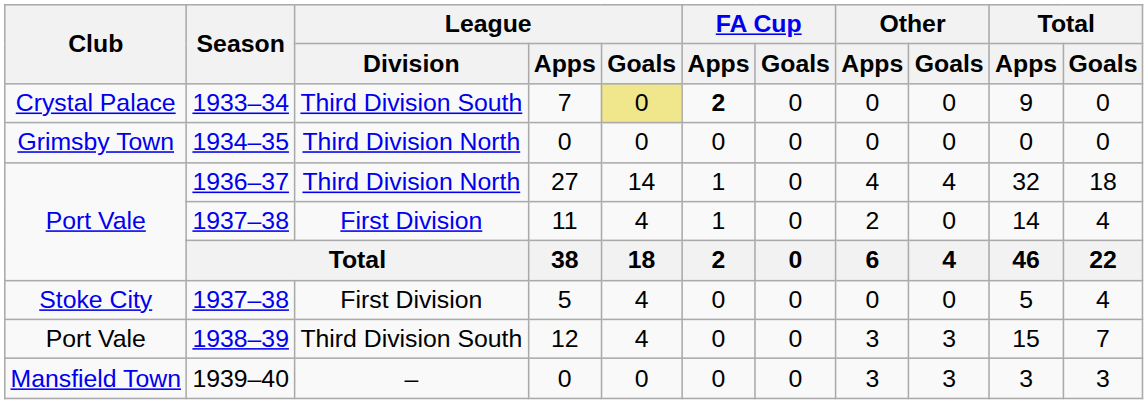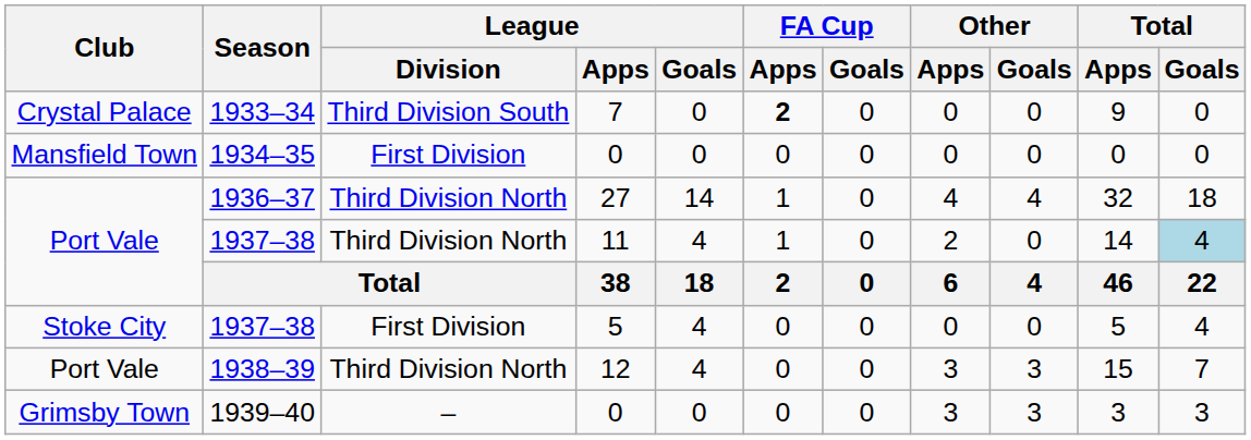 <table class="wikitable" style="text-align:center">
 <tr>
 <th rowspan="2">Club</th>
 <th rowspan="2">Season</th>
 <th colspan="3">League</th>
 <th colspan="2"><a href='#'>FA Cup</a></th>
 <th colspan="2">Other</th>
 <th colspan="2">Total</th>
 </tr>
 <tr>
 <th>Division</th>
 <th>Apps</th>
 <th>Goals</th>
 <th>Apps</th>
 <th>Goals</th>
 <th>Apps</th>
 <th>Goals</th>
 <th>Apps</th>
 <th>Goals</th>
 </tr>
 <tr>
 <td><a href='#'>Crystal Palace</a></td>
 <td><a href='#'>1933–34</a></td>
 <td><a href='#'>Third Division South</a></td>
 <td>7</td>
-<td style="background: khaki;">0</td>
+<td>0</td>
 <td><strong>2</strong></td>
 <td>0</td>
 <td>0</td>
 <td>0</td>
 <td>9</td>
 <td>0</td>
 </tr>
 <tr>
-<td><a href='#'>Grimsby Town</a></td>
+<td><a href='#'>Mansfield Town</a></td>
 <td><a href='#'>1934–35</a></td>
-<td><a href='#'>Third Division North</a></td>
+<td><a href='#'>First Division</a></td>
 <td>0</td>
 <td>0</td>
 <td>0</td>
 <td>0</td>
 <td>0</td>
 <td>0</td>
 <td>0</td>
 <td>0</td>
 </tr>
 <tr>
 <td rowspan="3"><a href='#'>Port Vale</a></td>
 <td><a href='#'>1936–37</a></td>
 <td><a href='#'>Third Division North</a></td>
 <td>27</td>
 <td>14</td>
 <td>1</td>
 <td>0</td>
 <td>4</td>
 <td>4</td>
 <td>32</td>
 <td>18</td>
 </tr>
 <tr>
 <td><a href='#'>1937–38</a></td>
-<td><a href='#'>First Division</a></td>
+<td>Third Division North</td>
 <td>11</td>
 <td>4</td>
 <td>1</td>
 <td>0</td>
 <td>2</td>
 <td>0</td>
 <td>14</td>
-<td>4</td>
+<td style="background: lightblue;">4</td>
 </tr>
 <tr>
 <th colspan="2">Total</th>
 <th>38</th>
 <th>18</th>
 <th>2</th>
 <th>0</th>
 <th>6</th>
 <th>4</th>
 <th>46</th>
 <th>22</th>
 </tr>
 <tr>
 <td><a href='#'>Stoke City</a></td>
 <td><a href='#'>1937–38</a></td>
 <td>First Division</td>
 <td>5</td>
 <td>4</td>
 <td>0</td>
 <td>0</td>
 <td>0</td>
 <td>0</td>
 <td>5</td>
 <td>4</td>
 </tr>
 <tr>
 <td>Port Vale</td>
 <td><a href='#'>1938–39</a></td>
-<td>Third Division South</td>
+<td>Third Division North</td>
 <td>12</td>
 <td>4</td>
 <td>0</td>
 <td>0</td>
 <td>3</td>
 <td>3</td>
 <td>15</td>
 <td>7</td>
 </tr>
 <tr>
-<td><a href='#'>Mansfield Town</a></td>
+<td><a href='#'>Grimsby Town</a></td>
 <td>1939–40</td>
 <td>–</td>
 <td>0</td>
 <td>0</td>
 <td>0</td>
 <td>0</td>
 <td>3</td>
 <td>3</td>
 <td>3</td>
 <td>3</td>
 </tr>
 </table>
